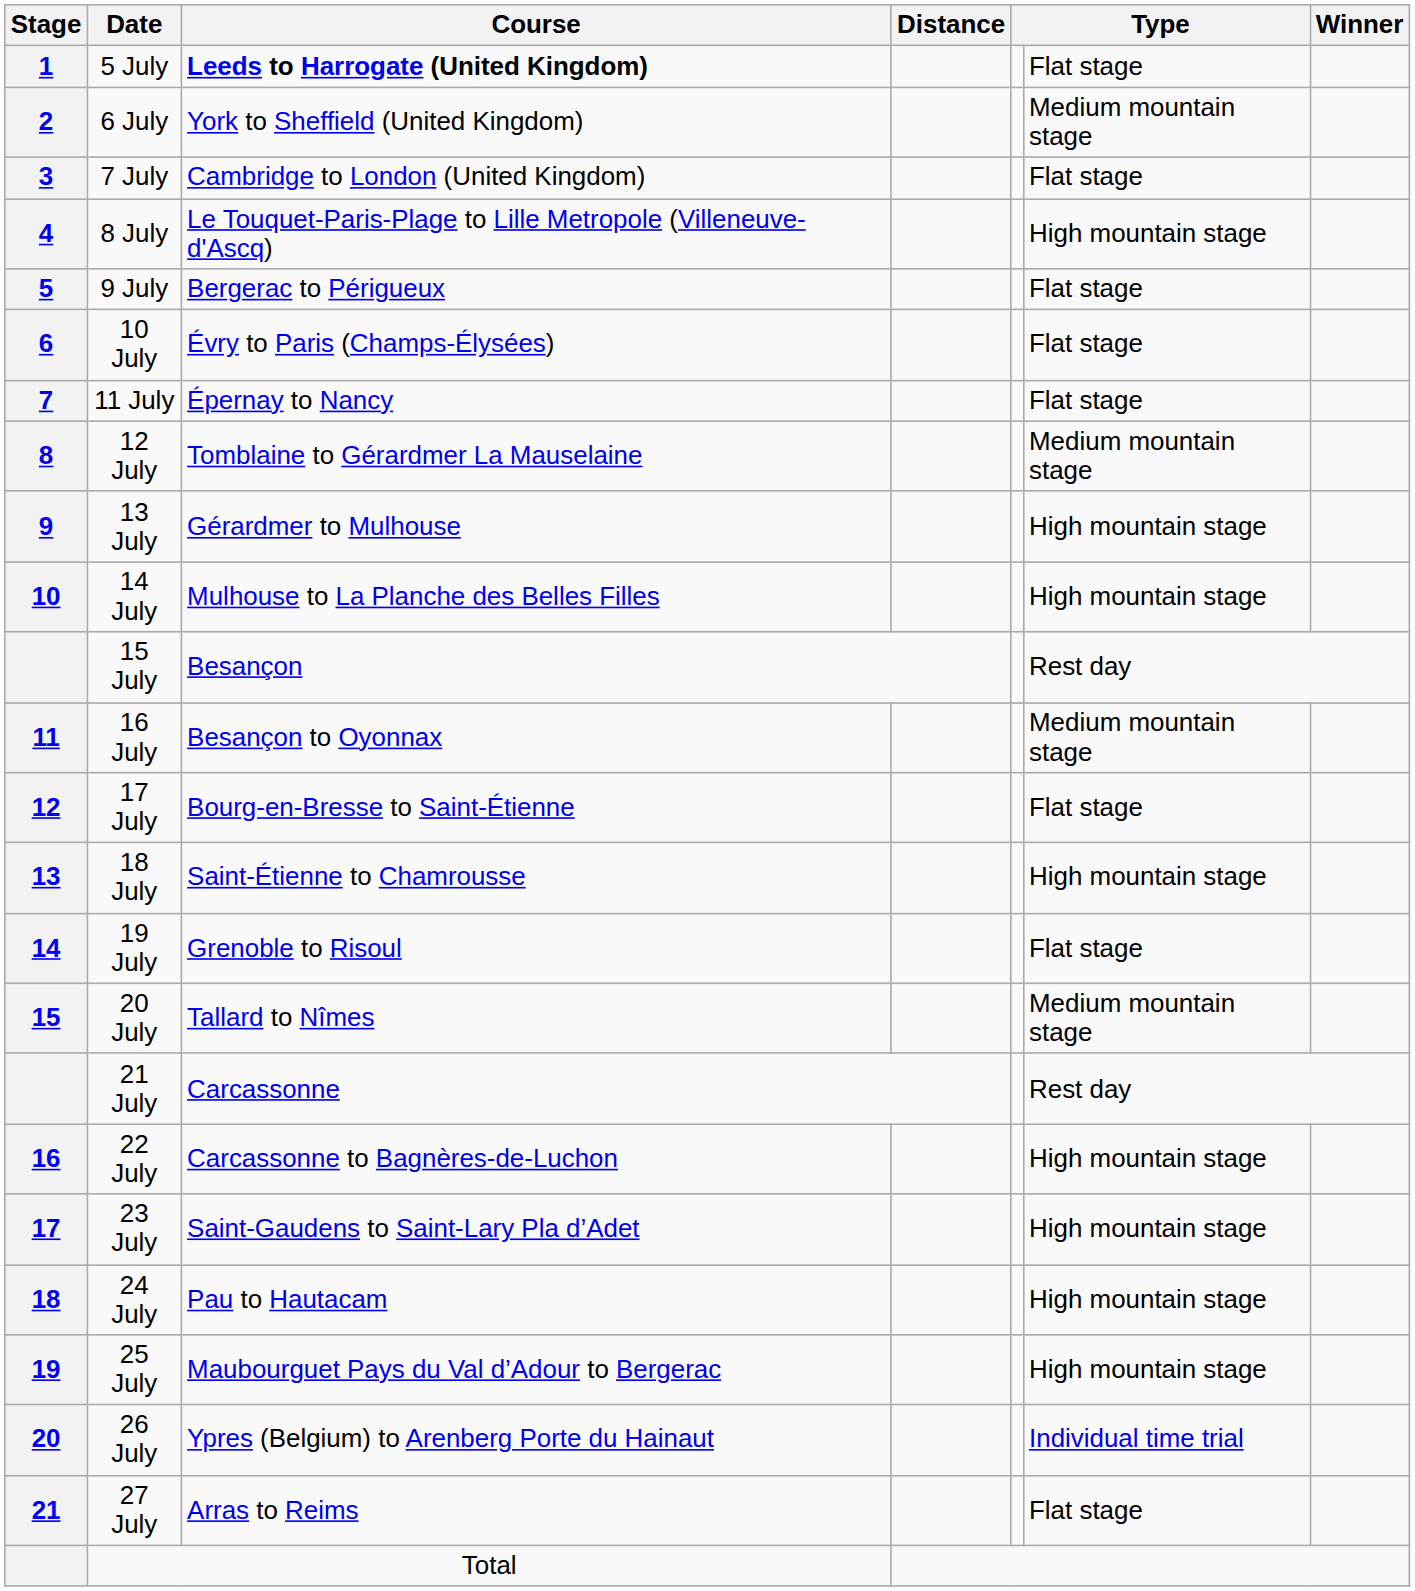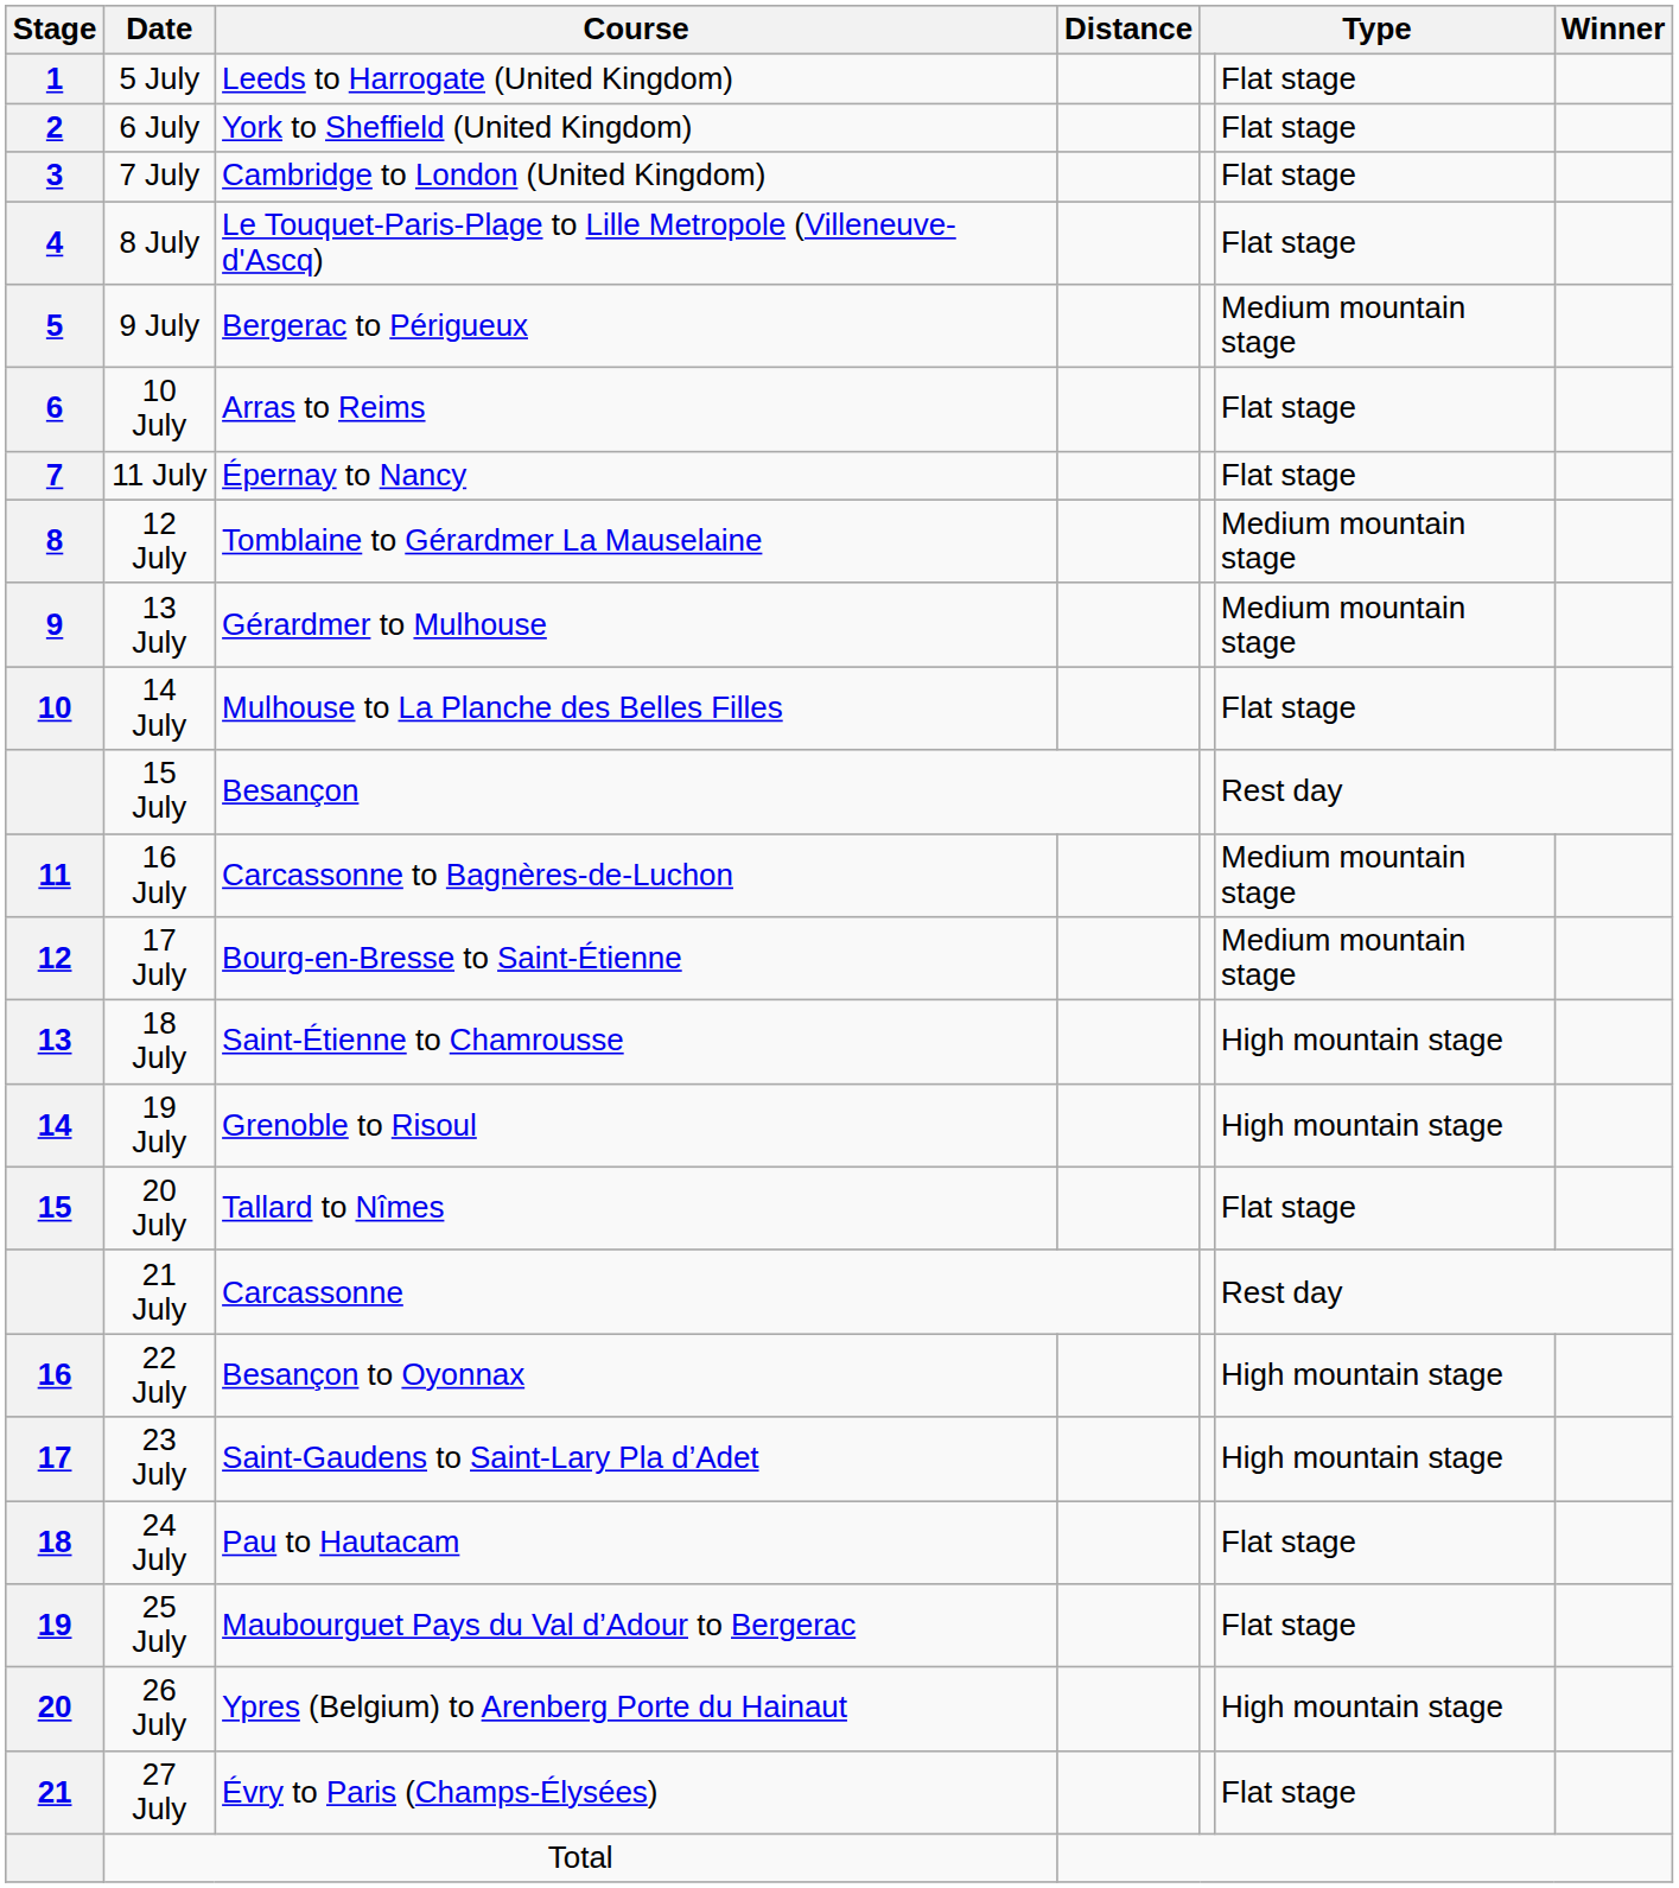 <table class="wikitable">
 <tr>
 <th scope="col">Stage</th>
 <th scope="col">Date</th>
 <th scope="col">Course</th>
 <th scope="col">Distance</th>
 <th scope="col" colspan="2">Type</th>
 <th scope="col">Winner</th>
 </tr>
 <tr>
 <th scope="row"><a href='#'>1</a></th>
 <td style="text-align:center;">5 July</td>
-<td><strong><a href='#'>Leeds</a> to <a href='#'>Harrogate</a> (United Kingdom)</strong></td>
+<td><a href='#'>Leeds</a> to <a href='#'>Harrogate</a> (United Kingdom)</td>
 <td style="text-align:center;"></td>
 <td></td>
 <td>Flat stage</td>
 <td></td>
 </tr>
 <tr>
 <th scope="row"><a href='#'>2</a></th>
 <td style="text-align:center;">6 July</td>
 <td><a href='#'>York</a> to <a href='#'>Sheffield</a> (United Kingdom)</td>
 <td style="text-align:center;"></td>
 <td></td>
-<td>Medium mountain stage</td>
+<td>Flat stage</td>
 <td></td>
 </tr>
 <tr>
 <th scope="row"><a href='#'>3</a></th>
 <td style="text-align:center;">7 July</td>
 <td><a href='#'>Cambridge</a> to <a href='#'>London</a> (United Kingdom)</td>
 <td style="text-align:center;"></td>
 <td></td>
 <td>Flat stage</td>
 <td></td>
 </tr>
 <tr>
 <th scope="row"><a href='#'>4</a></th>
 <td style="text-align:center;">8 July</td>
 <td><a href='#'>Le Touquet-Paris-Plage</a> to <a href='#'>Lille Metropole</a> (<a href='#'>Villeneuve-d'Ascq</a>)</td>
 <td style="text-align:center;"></td>
 <td></td>
-<td>High mountain stage</td>
+<td>Flat stage</td>
 <td></td>
 </tr>
 <tr>
 <th scope="row"><a href='#'>5</a></th>
 <td style="text-align:center;">9 July</td>
 <td><a href='#'>Bergerac</a> to <a href='#'>Périgueux</a></td>
 <td style="text-align:center;"></td>
 <td></td>
-<td>Flat stage</td>
+<td>Medium mountain stage</td>
 <td></td>
 </tr>
 <tr>
 <th scope="row"><a href='#'>6</a></th>
 <td style="text-align:center;">10 July</td>
-<td><a href='#'>Évry</a> to <a href='#'>Paris</a> (<a href='#'>Champs-Élysées</a>)</td>
+<td><a href='#'>Arras</a> to <a href='#'>Reims</a></td>
 <td style="text-align:center;"></td>
 <td></td>
 <td>Flat stage</td>
 <td></td>
 </tr>
 <tr>
 <th scope="row"><a href='#'>7</a></th>
 <td style="text-align:center;">11 July</td>
 <td><a href='#'>Épernay</a> to <a href='#'>Nancy</a></td>
 <td style="text-align:center;"></td>
 <td></td>
 <td>Flat stage</td>
 <td></td>
 </tr>
 <tr>
 <th scope="row"><a href='#'>8</a></th>
 <td style="text-align:center;">12 July</td>
 <td><a href='#'>Tomblaine</a> to <a href='#'>Gérardmer La Mauselaine</a></td>
 <td style="text-align:center;"></td>
 <td></td>
 <td>Medium mountain stage</td>
 <td></td>
 </tr>
 <tr>
 <th scope="row"><a href='#'>9</a></th>
 <td style="text-align:center;">13 July</td>
 <td><a href='#'>Gérardmer</a> to <a href='#'>Mulhouse</a></td>
 <td style="text-align:center;"></td>
 <td></td>
-<td>High mountain stage</td>
+<td>Medium mountain stage</td>
 <td></td>
 </tr>
 <tr>
 <th scope="row"><a href='#'>10</a></th>
 <td style="text-align:center;">14 July</td>
 <td><a href='#'>Mulhouse</a> to <a href='#'>La Planche des Belles Filles</a></td>
 <td style="text-align:center;"></td>
 <td></td>
-<td>High mountain stage</td>
+<td>Flat stage</td>
 <td></td>
 </tr>
 <tr>
 <th scope="row"></th>
 <td style="text-align:center;">15 July</td>
 <td colspan="2"><a href='#'>Besançon</a></td>
 <td></td>
 <td colspan="2">Rest day</td>
 </tr>
 <tr>
 <th scope="row"><a href='#'>11</a></th>
 <td style="text-align:center;">16 July</td>
-<td><a href='#'>Besançon</a> to <a href='#'>Oyonnax</a></td>
+<td><a href='#'>Carcassonne</a> to <a href='#'>Bagnères-de-Luchon</a></td>
 <td style="text-align:center;"></td>
 <td></td>
 <td>Medium mountain stage</td>
 <td></td>
 </tr>
 <tr>
 <th scope="row"><a href='#'>12</a></th>
 <td style="text-align:center;">17 July</td>
 <td><a href='#'>Bourg-en-Bresse</a> to <a href='#'>Saint-Étienne</a></td>
 <td style="text-align:center;"></td>
 <td></td>
-<td>Flat stage</td>
+<td>Medium mountain stage</td>
 <td></td>
 </tr>
 <tr>
 <th scope="row"><a href='#'>13</a></th>
 <td style="text-align:center;">18 July</td>
 <td><a href='#'>Saint-Étienne</a> to <a href='#'>Chamrousse</a></td>
 <td style="text-align:center;"></td>
 <td></td>
 <td>High mountain stage</td>
 <td></td>
 </tr>
 <tr>
 <th scope="row"><a href='#'>14</a></th>
 <td style="text-align:center;">19 July</td>
 <td><a href='#'>Grenoble</a> to <a href='#'>Risoul</a></td>
 <td style="text-align:center;"></td>
 <td></td>
-<td>Flat stage</td>
+<td>High mountain stage</td>
 <td></td>
 </tr>
 <tr>
 <th scope="row"><a href='#'>15</a></th>
 <td style="text-align:center;">20 July</td>
 <td><a href='#'>Tallard</a> to <a href='#'>Nîmes</a></td>
 <td style="text-align:center;"></td>
 <td></td>
-<td>Medium mountain stage</td>
+<td>Flat stage</td>
 <td></td>
 </tr>
 <tr>
 <th scope="row"></th>
 <td style="text-align:center;">21 July</td>
 <td colspan="2"><a href='#'>Carcassonne</a></td>
 <td></td>
 <td colspan="2">Rest day</td>
 </tr>
 <tr>
 <th scope="row"><a href='#'>16</a></th>
 <td style="text-align:center;">22 July</td>
-<td><a href='#'>Carcassonne</a> to <a href='#'>Bagnères-de-Luchon</a></td>
+<td><a href='#'>Besançon</a> to <a href='#'>Oyonnax</a></td>
 <td style="text-align:center;"></td>
 <td></td>
 <td>High mountain stage</td>
 <td></td>
 </tr>
 <tr>
 <th scope="row"><a href='#'>17</a></th>
 <td style="text-align:center;">23 July</td>
 <td><a href='#'>Saint-Gaudens</a> to <a href='#'>Saint-Lary Pla d’Adet</a></td>
 <td style="text-align:center;"></td>
 <td></td>
 <td>High mountain stage</td>
 <td></td>
 </tr>
 <tr>
 <th scope="row"><a href='#'>18</a></th>
 <td style="text-align:center;">24 July</td>
 <td><a href='#'>Pau</a> to <a href='#'>Hautacam</a></td>
 <td style="text-align:center;"></td>
 <td></td>
-<td>High mountain stage</td>
+<td>Flat stage</td>
 <td></td>
 </tr>
 <tr>
 <th scope="row"><a href='#'>19</a></th>
 <td style="text-align:center;">25 July</td>
 <td><a href='#'>Maubourguet Pays du Val d’Adour</a> to <a href='#'>Bergerac</a></td>
 <td style="text-align:center;"></td>
 <td></td>
-<td>High mountain stage</td>
+<td>Flat stage</td>
 <td></td>
 </tr>
 <tr>
 <th scope="row"><a href='#'>20</a></th>
 <td style="text-align:center;">26 July</td>
 <td><a href='#'>Ypres</a> (Belgium) to <a href='#'>Arenberg Porte du Hainaut</a></td>
 <td style="text-align:center;"></td>
 <td></td>
-<td><a href='#'>Individual time trial</a></td>
+<td>High mountain stage</td>
 <td></td>
 </tr>
 <tr>
 <th scope="row"><a href='#'>21</a></th>
 <td style="text-align:center;">27 July</td>
-<td><a href='#'>Arras</a> to <a href='#'>Reims</a></td>
+<td><a href='#'>Évry</a> to <a href='#'>Paris</a> (<a href='#'>Champs-Élysées</a>)</td>
 <td style="text-align:center;"></td>
 <td></td>
 <td>Flat stage</td>
 <td></td>
 </tr>
 <tr>
 <th scope="row"></th>
 <td colspan="2" style="text-align:center">Total</td>
 <td colspan="5" style="text-align:center"></td>
 </tr>
 </table>
